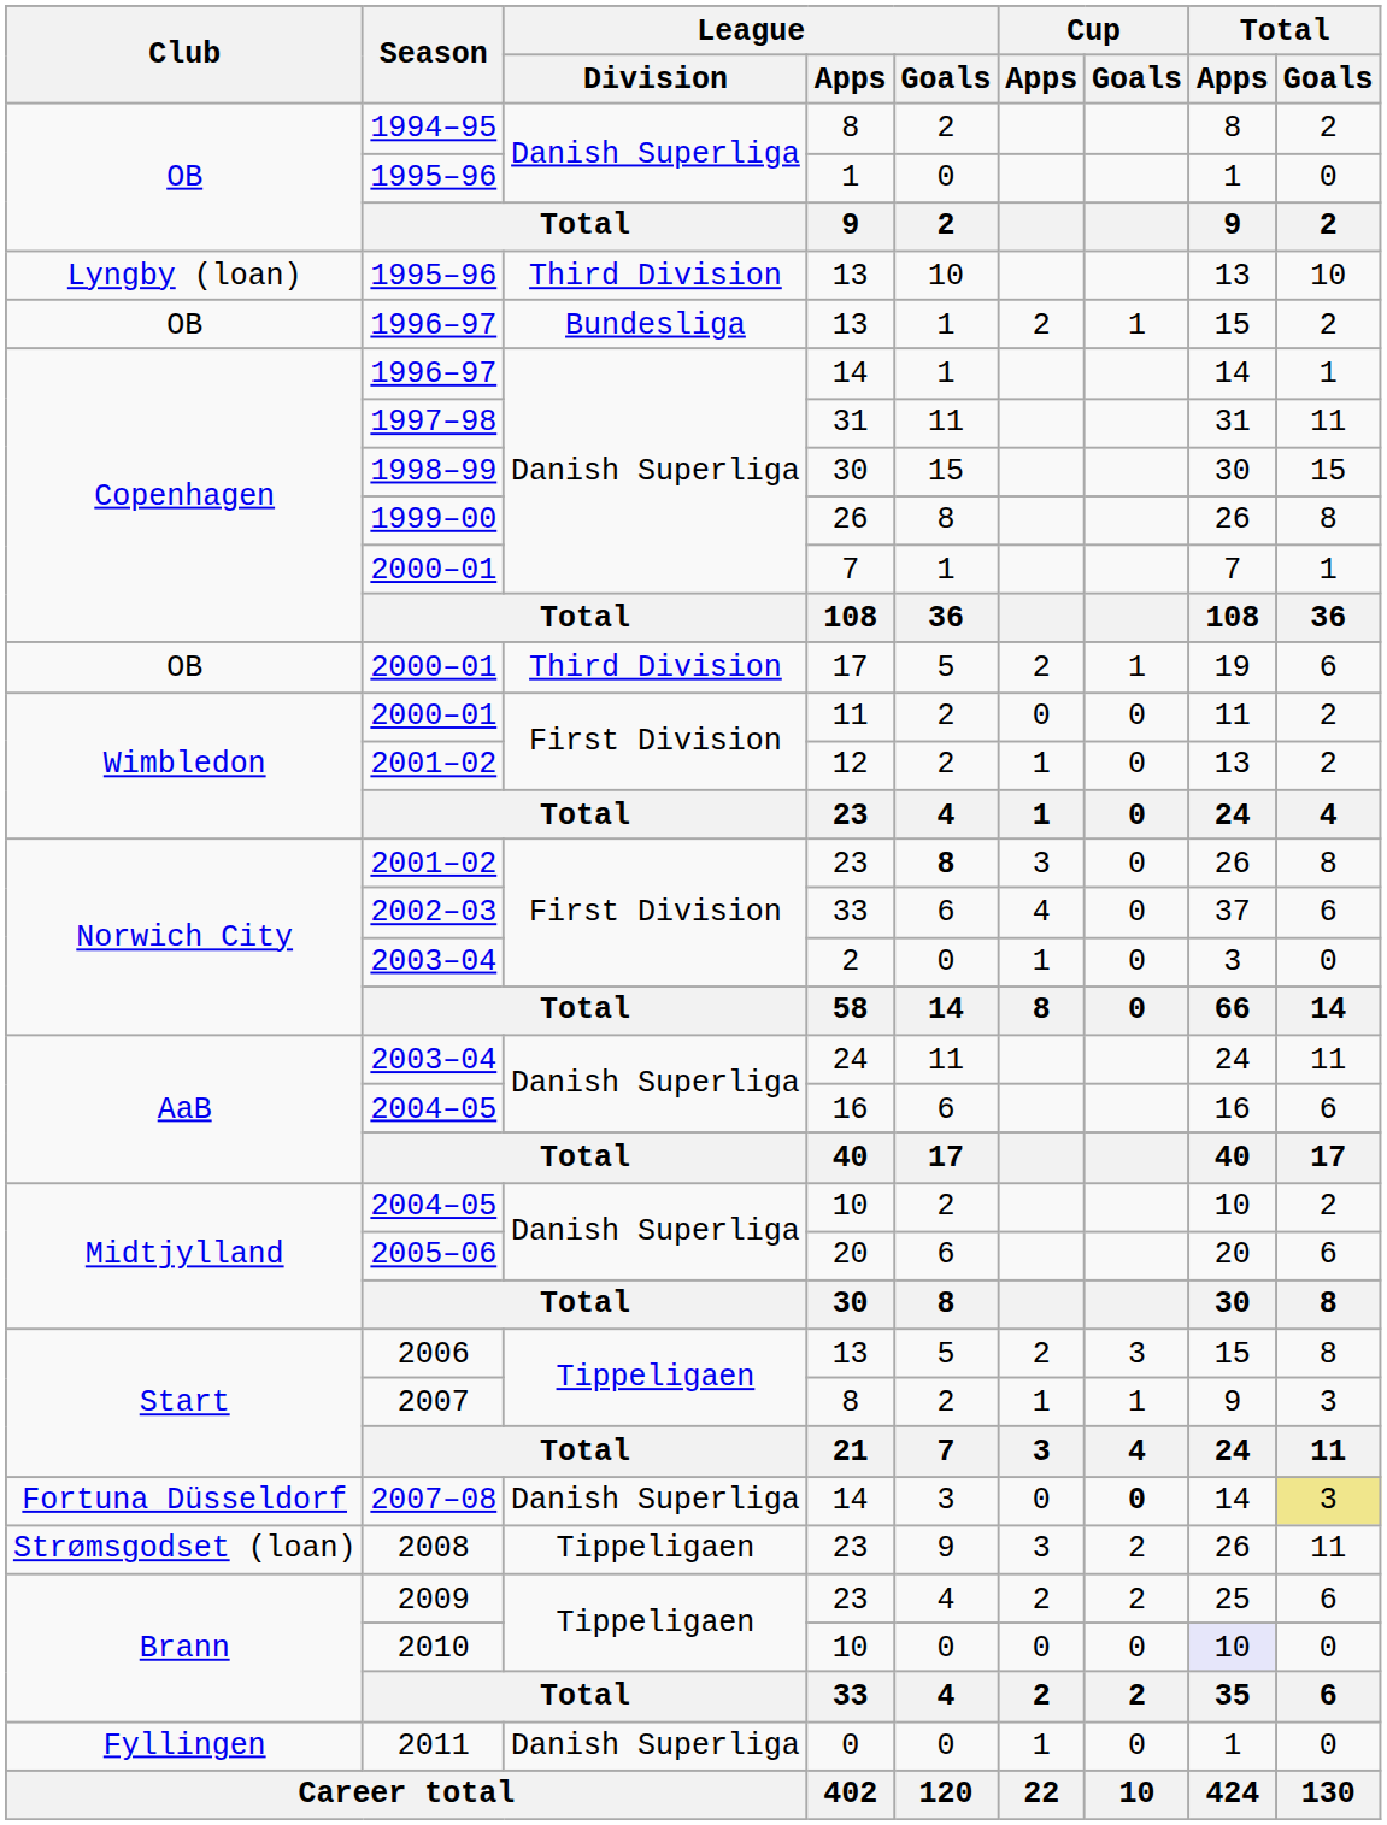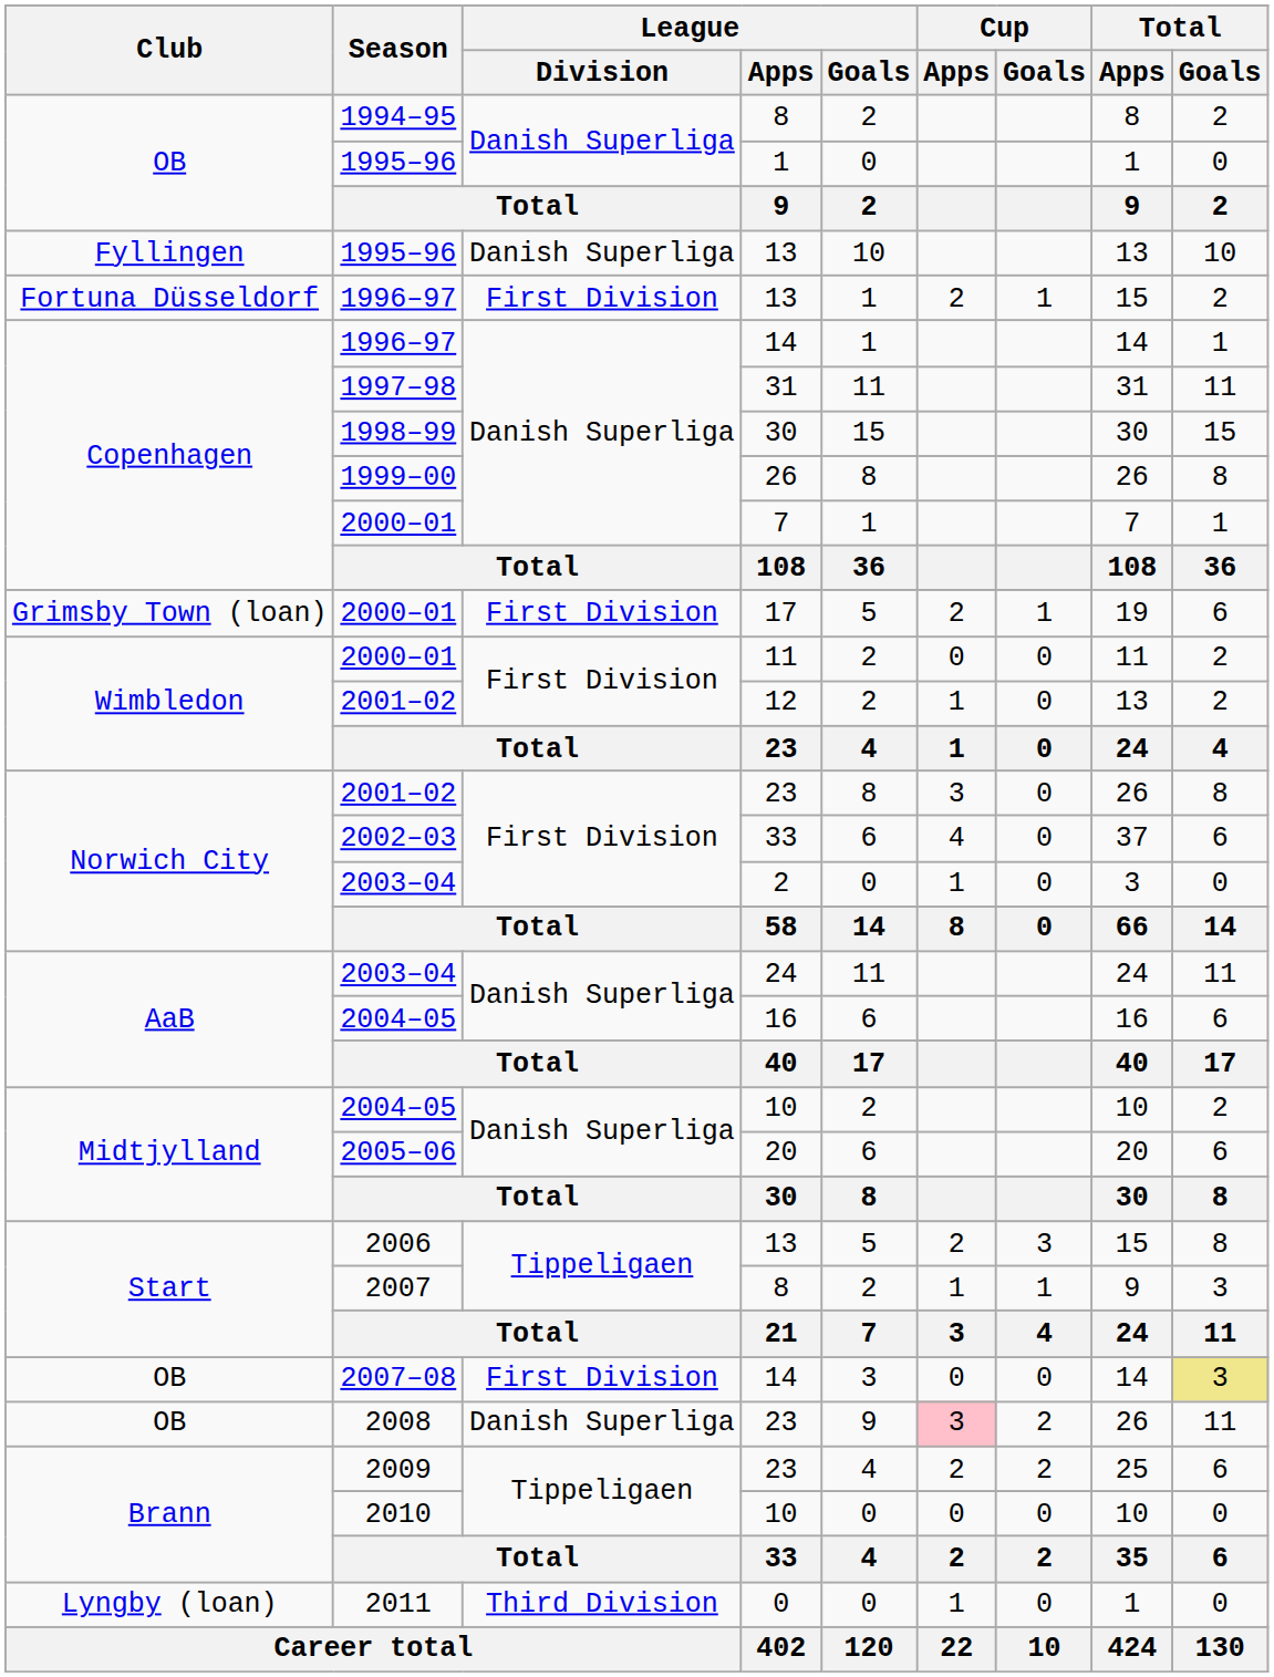 <table class="wikitable" style="text-align:center">
 <tr>
 <th rowspan="2">Club</th>
 <th rowspan="2">Season</th>
 <th colspan="3">League</th>
 <th colspan="2">Cup</th>
 <th colspan="2">Total</th>
 </tr>
 <tr>
 <th>Division</th>
 <th>Apps</th>
 <th>Goals</th>
 <th>Apps</th>
 <th>Goals</th>
 <th>Apps</th>
 <th>Goals</th>
 </tr>
 <tr>
 <td rowspan="3"><a href='#'>OB</a></td>
 <td><a href='#'>1994–95</a></td>
 <td rowspan="2"><a href='#'>Danish Superliga</a></td>
 <td>8</td>
 <td>2</td>
 <td></td>
 <td></td>
 <td>8</td>
 <td>2</td>
 </tr>
 <tr>
 <td><a href='#'>1995–96</a></td>
 <td>1</td>
 <td>0</td>
 <td></td>
 <td></td>
 <td>1</td>
 <td>0</td>
 </tr>
 <tr>
 <th colspan="2">Total</th>
 <th>9</th>
 <th>2</th>
 <th></th>
 <th></th>
 <th>9</th>
 <th>2</th>
 </tr>
 <tr>
-<td><a href='#'>Lyngby</a> (loan)</td>
+<td><a href='#'>Fyllingen</a></td>
 <td><a href='#'>1995–96</a></td>
-<td><a href='#'>Third Division</a></td>
+<td>Danish Superliga</td>
 <td>13</td>
 <td>10</td>
 <td></td>
 <td></td>
 <td>13</td>
 <td>10</td>
 </tr>
 <tr>
-<td>OB</td>
+<td><a href='#'>Fortuna Düsseldorf</a></td>
 <td><a href='#'>1996–97</a></td>
-<td><a href='#'>Bundesliga</a></td>
+<td><a href='#'>First Division</a></td>
 <td>13</td>
 <td>1</td>
 <td>2</td>
 <td>1</td>
 <td>15</td>
 <td>2</td>
 </tr>
 <tr>
 <td rowspan="6"><a href='#'>Copenhagen</a></td>
 <td><a href='#'>1996–97</a></td>
 <td rowspan="5">Danish Superliga</td>
 <td>14</td>
 <td>1</td>
 <td></td>
 <td></td>
 <td>14</td>
 <td>1</td>
 </tr>
 <tr>
 <td><a href='#'>1997–98</a></td>
 <td>31</td>
 <td>11</td>
 <td></td>
 <td></td>
 <td>31</td>
 <td>11</td>
 </tr>
 <tr>
 <td><a href='#'>1998–99</a></td>
 <td>30</td>
 <td>15</td>
 <td></td>
 <td></td>
 <td>30</td>
 <td>15</td>
 </tr>
 <tr>
 <td><a href='#'>1999–00</a></td>
 <td>26</td>
 <td>8</td>
 <td></td>
 <td></td>
 <td>26</td>
 <td>8</td>
 </tr>
 <tr>
 <td><a href='#'>2000–01</a></td>
 <td>7</td>
 <td>1</td>
 <td></td>
 <td></td>
 <td>7</td>
 <td>1</td>
 </tr>
 <tr>
 <th colspan="2">Total</th>
 <th>108</th>
 <th>36</th>
 <th></th>
 <th></th>
 <th>108</th>
 <th>36</th>
 </tr>
 <tr>
-<td>OB</td>
+<td><a href='#'>Grimsby Town</a> (loan)</td>
 <td><a href='#'>2000–01</a></td>
-<td><a href='#'>Third Division</a></td>
+<td><a href='#'>First Division</a></td>
 <td>17</td>
 <td>5</td>
 <td>2</td>
 <td>1</td>
 <td>19</td>
 <td>6</td>
 </tr>
 <tr>
 <td rowspan="3"><a href='#'>Wimbledon</a></td>
 <td><a href='#'>2000–01</a></td>
 <td rowspan="2">First Division</td>
 <td>11</td>
 <td>2</td>
 <td>0</td>
 <td>0</td>
 <td>11</td>
 <td>2</td>
 </tr>
 <tr>
 <td><a href='#'>2001–02</a></td>
 <td>12</td>
 <td>2</td>
 <td>1</td>
 <td>0</td>
 <td>13</td>
 <td>2</td>
 </tr>
 <tr>
 <th colspan="2">Total</th>
 <th>23</th>
 <th>4</th>
 <th>1</th>
 <th>0</th>
 <th>24</th>
 <th>4</th>
 </tr>
 <tr>
 <td rowspan="4"><a href='#'>Norwich City</a></td>
 <td><a href='#'>2001–02</a></td>
 <td rowspan="3">First Division</td>
 <td>23</td>
-<td><strong>8</strong></td>
+<td>8</td>
 <td>3</td>
 <td>0</td>
 <td>26</td>
 <td>8</td>
 </tr>
 <tr>
 <td><a href='#'>2002–03</a></td>
 <td>33</td>
 <td>6</td>
 <td>4</td>
 <td>0</td>
 <td>37</td>
 <td>6</td>
 </tr>
 <tr>
 <td><a href='#'>2003–04</a></td>
 <td>2</td>
 <td>0</td>
 <td>1</td>
 <td>0</td>
 <td>3</td>
 <td>0</td>
 </tr>
 <tr>
 <th colspan="2">Total</th>
 <th>58</th>
 <th>14</th>
 <th>8</th>
 <th>0</th>
 <th>66</th>
 <th>14</th>
 </tr>
 <tr>
 <td rowspan="3"><a href='#'>AaB</a></td>
 <td><a href='#'>2003–04</a></td>
 <td rowspan="2">Danish Superliga</td>
 <td>24</td>
 <td>11</td>
 <td></td>
 <td></td>
 <td>24</td>
 <td>11</td>
 </tr>
 <tr>
 <td><a href='#'>2004–05</a></td>
 <td>16</td>
 <td>6</td>
 <td></td>
 <td></td>
 <td>16</td>
 <td>6</td>
 </tr>
 <tr>
 <th colspan="2">Total</th>
 <th>40</th>
 <th>17</th>
 <th></th>
 <th></th>
 <th>40</th>
 <th>17</th>
 </tr>
 <tr>
 <td rowspan="3"><a href='#'>Midtjylland</a></td>
 <td><a href='#'>2004–05</a></td>
 <td rowspan="2">Danish Superliga</td>
 <td>10</td>
 <td>2</td>
 <td></td>
 <td></td>
 <td>10</td>
 <td>2</td>
 </tr>
 <tr>
 <td><a href='#'>2005–06</a></td>
 <td>20</td>
 <td>6</td>
 <td></td>
 <td></td>
 <td>20</td>
 <td>6</td>
 </tr>
 <tr>
 <th colspan="2">Total</th>
 <th>30</th>
 <th>8</th>
 <th></th>
 <th></th>
 <th>30</th>
 <th>8</th>
 </tr>
 <tr>
 <td rowspan="3"><a href='#'>Start</a></td>
 <td>2006</td>
 <td rowspan="2"><a href='#'>Tippeligaen</a></td>
 <td>13</td>
 <td>5</td>
 <td>2</td>
 <td>3</td>
 <td>15</td>
 <td>8</td>
 </tr>
 <tr>
 <td>2007</td>
 <td>8</td>
 <td>2</td>
 <td>1</td>
 <td>1</td>
 <td>9</td>
 <td>3</td>
 </tr>
 <tr>
 <th colspan="2">Total</th>
 <th>21</th>
 <th>7</th>
 <th>3</th>
 <th>4</th>
 <th>24</th>
 <th>11</th>
 </tr>
 <tr>
-<td><a href='#'>Fortuna Düsseldorf</a></td>
+<td>OB</td>
 <td><a href='#'>2007–08</a></td>
-<td>Danish Superliga</td>
+<td><a href='#'>First Division</a></td>
 <td>14</td>
 <td>3</td>
 <td>0</td>
-<td><strong>0</strong></td>
+<td>0</td>
 <td>14</td>
 <td style="background: khaki;">3</td>
 </tr>
 <tr>
-<td><a href='#'>Strømsgodset</a> (loan)</td>
+<td>OB</td>
 <td>2008</td>
-<td>Tippeligaen</td>
+<td>Danish Superliga</td>
 <td>23</td>
 <td>9</td>
-<td>3</td>
+<td style="background: pink;">3</td>
 <td>2</td>
 <td>26</td>
 <td>11</td>
 </tr>
 <tr>
 <td rowspan="3"><a href='#'>Brann</a></td>
 <td>2009</td>
 <td rowspan="2">Tippeligaen</td>
 <td>23</td>
 <td>4</td>
 <td>2</td>
 <td>2</td>
 <td>25</td>
 <td>6</td>
 </tr>
 <tr>
 <td>2010</td>
 <td>10</td>
 <td>0</td>
 <td>0</td>
 <td>0</td>
-<td style="background: lavender;">10</td>
+<td>10</td>
 <td>0</td>
 </tr>
 <tr>
 <th colspan="2">Total</th>
 <th>33</th>
 <th>4</th>
 <th>2</th>
 <th>2</th>
 <th>35</th>
 <th>6</th>
 </tr>
 <tr>
-<td><a href='#'>Fyllingen</a></td>
+<td><a href='#'>Lyngby</a> (loan)</td>
 <td>2011</td>
-<td>Danish Superliga</td>
+<td><a href='#'>Third Division</a></td>
 <td>0</td>
 <td>0</td>
 <td>1</td>
 <td>0</td>
 <td>1</td>
 <td>0</td>
 </tr>
 <tr>
 <th colspan="3">Career total</th>
 <th>402</th>
 <th>120</th>
 <th>22</th>
 <th>10</th>
 <th>424</th>
 <th>130</th>
 </tr>
 </table>
